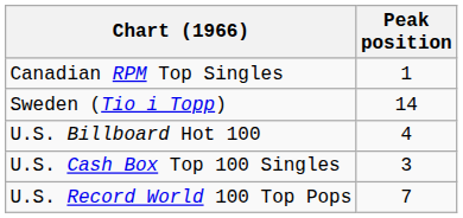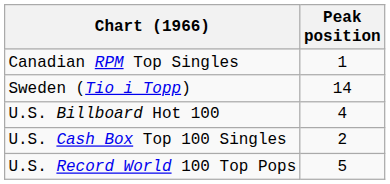 <table class="wikitable sortable">
 <tr>
 <th>Chart (1966)</th>
 <th>Peak<br>position</th>
 </tr>
 <tr>
 <td align="left">Canadian <em><a href='#'>RPM</a></em> Top Singles</td>
 <td align="center">1</td>
 </tr>
 <tr>
 <td>Sweden (<em><a href='#'>Tio i Topp</a></em>)</td>
 <td style="text-align:center;">14</td>
 </tr>
 <tr>
 <td align="left">U.S. <em>Billboard</em> Hot 100</td>
 <td align="center">4</td>
 </tr>
 <tr>
 <td align="left">U.S. <em><a href='#'>Cash Box</a></em> Top 100 Singles</td>
-<td align="center">3</td>
+<td align="center">2</td>
 </tr>
 <tr>
 <td align="left">U.S. <em><a href='#'>Record World</a></em> 100 Top Pops</td>
-<td align="center">7</td>
+<td align="center">5</td>
 </tr>
 </table>
